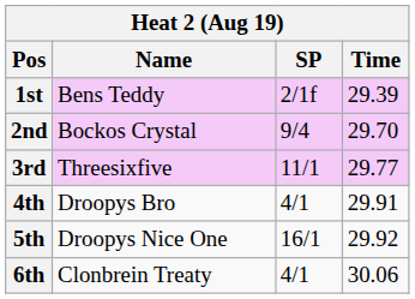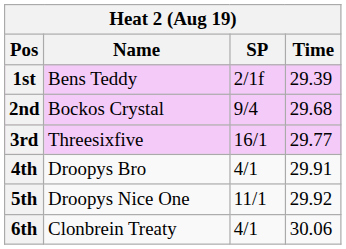 <table class="wikitable">
 <tr>
 <th colspan="6">Heat 2 (Aug 19)</th>
 </tr>
 <tr>
 <th width=20>Pos</th>
 <th width=150>Name</th>
 <th width=40>SP</th>
 <th width=40>Time</th>
 </tr>
 <tr style="background: #f4caf9;">
 <th>1st</th>
 <td>Bens Teddy</td>
 <td>2/1f</td>
 <td>29.39</td>
 </tr>
 <tr style="background: #f4caf9;">
 <th>2nd</th>
 <td>Bockos Crystal</td>
 <td>9/4</td>
-<td>29.70</td>
+<td>29.68</td>
 </tr>
 <tr style="background: #f4caf9;">
 <th>3rd</th>
 <td>Threesixfive</td>
-<td>11/1</td>
+<td>16/1</td>
 <td>29.77</td>
 </tr>
 <tr>
 <th>4th</th>
 <td>Droopys Bro</td>
 <td>4/1</td>
 <td>29.91</td>
 </tr>
 <tr>
 <th>5th</th>
 <td>Droopys Nice One</td>
-<td>16/1</td>
+<td>11/1</td>
 <td>29.92</td>
 </tr>
 <tr>
 <th>6th</th>
 <td>Clonbrein Treaty</td>
 <td>4/1</td>
 <td>30.06</td>
 </tr>
 </table>
